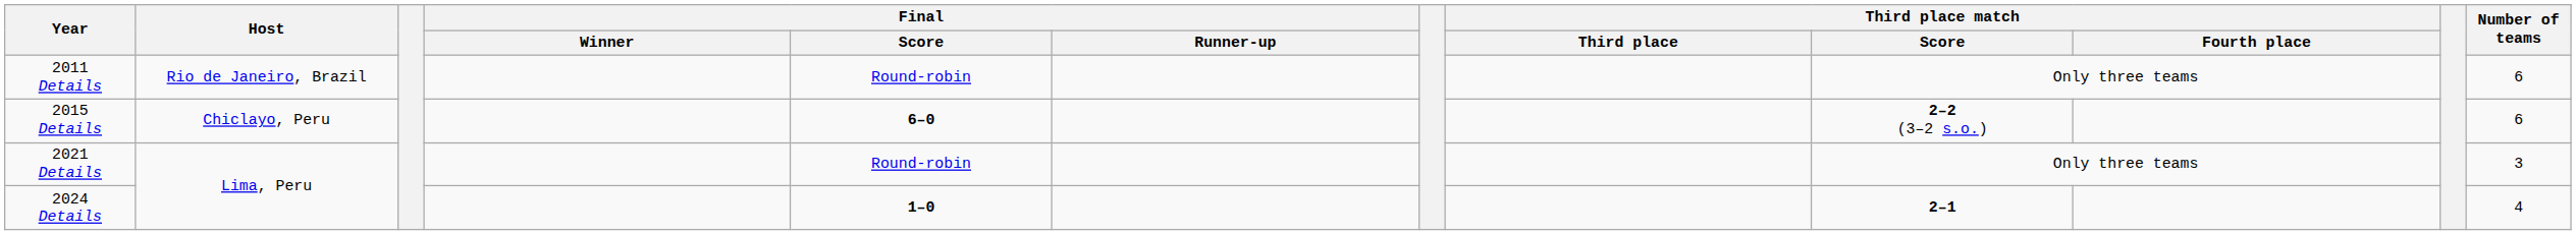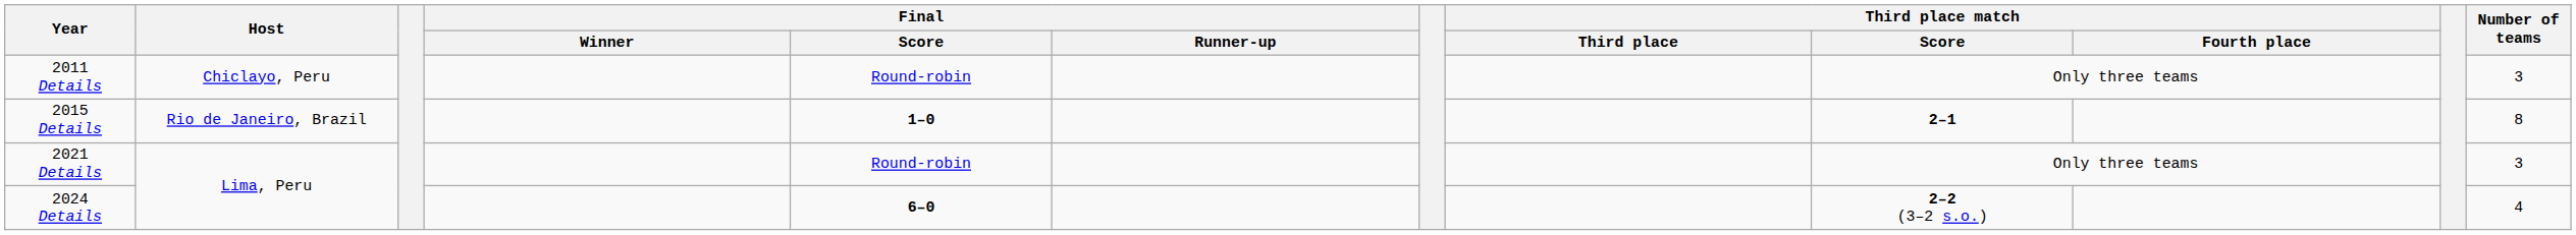 <table class="wikitable" style="text-align:center;width:100%; font-size:90%;">
 <tr>
 <th rowspan=2 width=5%>Year</th>
 <th rowspan=2 width=10%>Host</th>
 <th width=1% rowspan=6></th>
 <th colspan=3>Final</th>
 <th width=1% rowspan=6></th>
 <th colspan=3>Third place match</th>
 <th width=1% rowspan=6></th>
 <th width=4% rowspan=2>Number of teams</th>
 </tr>
 <tr>
 <th width=14%>Winner</th>
 <th width=10%>Score</th>
 <th width=14%>Runner-up</th>
 <th width=14%>Third place</th>
 <th width=10%>Score</th>
 <th width=14%>Fourth place</th>
 </tr>
 <tr>
 <td>2011<br><em><a href='#'>Details</a></em></td>
-<td><a href='#'>Rio de Janeiro</a>, Brazil</td>
+<td><a href='#'>Chiclayo</a>, Peru</td>
 <td><strong></strong></td>
 <td><a href='#'>Round-robin</a></td>
 <td></td>
 <td></td>
 <td colspan=2>Only three teams</td>
-<td>6</td>
+<td>3</td>
 </tr>
 <tr>
 <td>2015<br><em><a href='#'>Details</a></em></td>
-<td><a href='#'>Chiclayo</a>, Peru</td>
+<td><a href='#'>Rio de Janeiro</a>, Brazil</td>
 <td><strong></strong></td>
-<td><strong>6–0</strong></td>
+<td><strong>1–0</strong></td>
 <td></td>
 <td></td>
-<td><strong>2–2</strong><br>(3–2 <a href='#'>s.o.</a>)</td>
+<td><strong>2–1</strong></td>
 <td></td>
-<td>6</td>
+<td>8</td>
 </tr>
 <tr>
 <td>2021<br><em><a href='#'>Details</a></em></td>
 <td rowspan=2><a href='#'>Lima</a>, Peru</td>
 <td><strong></strong></td>
 <td><a href='#'>Round-robin</a></td>
 <td></td>
 <td></td>
 <td colspan=2>Only three teams</td>
 <td>3</td>
 </tr>
 <tr>
 <td>2024<br><em><a href='#'>Details</a></em></td>
 <td><strong></strong></td>
-<td><strong>1–0</strong></td>
+<td><strong>6–0</strong></td>
 <td></td>
 <td></td>
-<td><strong>2–1</strong></td>
+<td><strong>2–2</strong><br>(3–2 <a href='#'>s.o.</a>)</td>
 <td></td>
 <td>4</td>
 </tr>
 </table>
